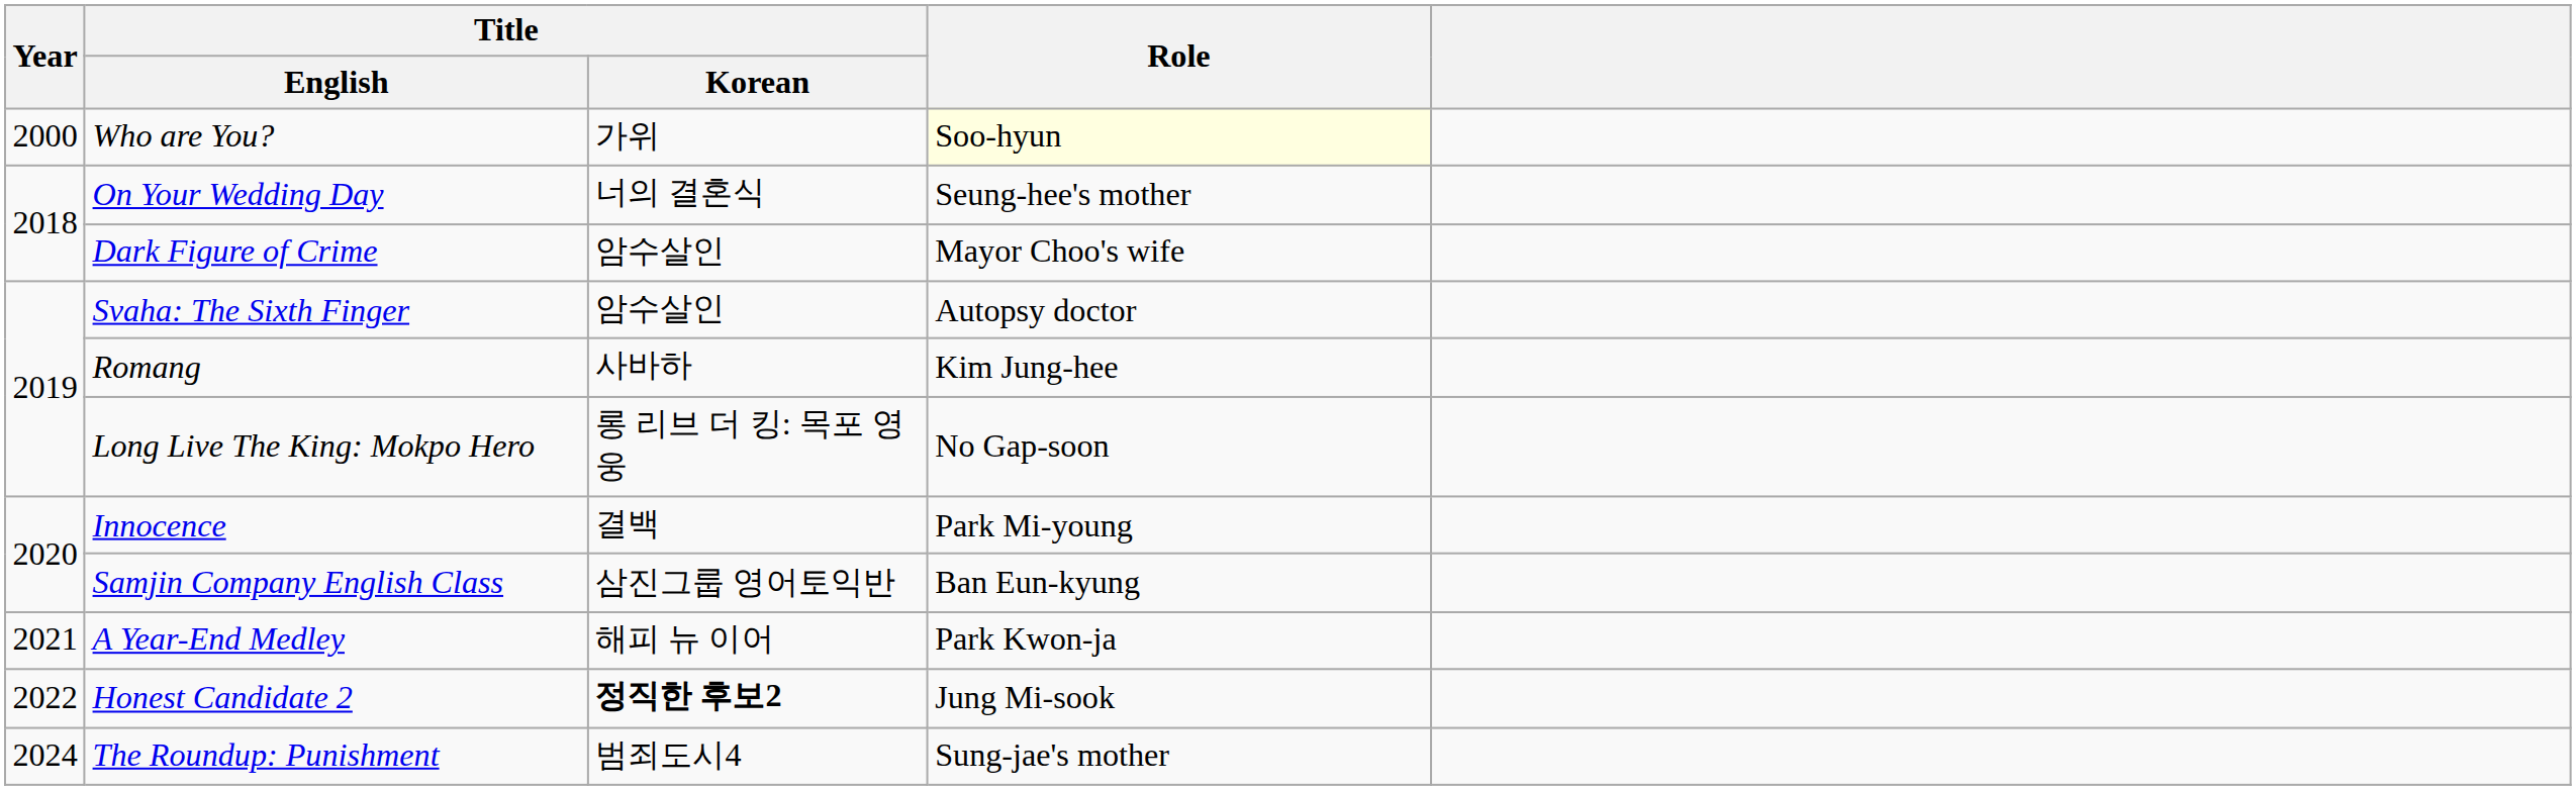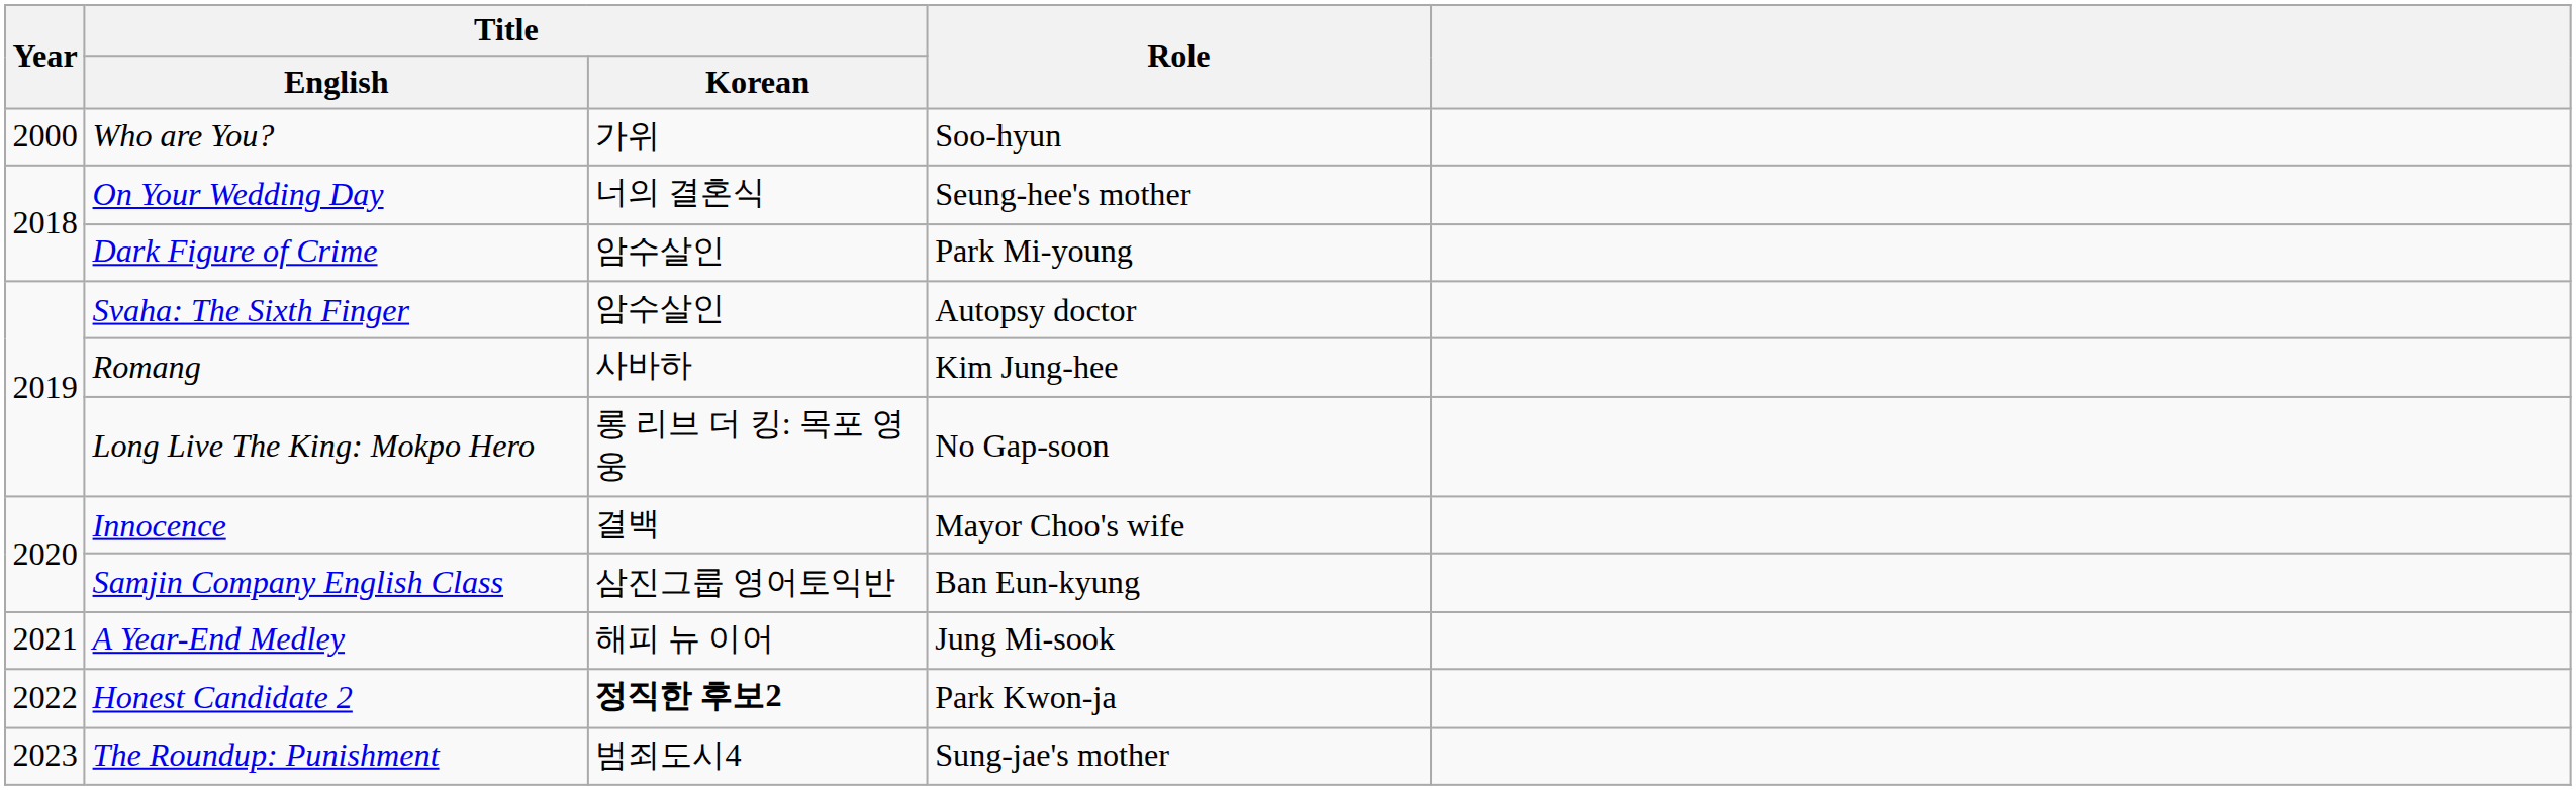 <table class="wikitable sortable" style="clear:none; font-size:100%; padding:0 auto; width:100%; margin:auto">
 <tr>
 <th rowspan="2" scope="col" style="width:2em;">Year</th>
 <th colspan="2" scope="col">Title</th>
 <th rowspan="2" scope="col" style="width:15em;">Role</th>
 <th rowspan="2" scope="col" class="unsortable"></th>
 </tr>
 <tr>
 <th style="width:15em;">English</th>
 <th style="width:10em;">Korean</th>
 </tr>
 <tr>
 <td>2000</td>
 <td><em>Who are You?</em></td>
 <td>가위</td>
-<td style="background: lightyellow;">Soo-hyun</td>
+<td>Soo-hyun</td>
 <td></td>
 </tr>
 <tr>
 <td rowspan="2">2018</td>
 <td><em><a href='#'>On Your Wedding Day</a></em></td>
 <td>너의 결혼식</td>
 <td>Seung-hee's mother</td>
 <td></td>
 </tr>
 <tr>
 <td><em><a href='#'>Dark Figure of Crime</a></em></td>
 <td>암수살인</td>
-<td>Mayor Choo's wife</td>
+<td>Park Mi-young</td>
 <td></td>
 </tr>
 <tr>
 <td rowspan="3">2019</td>
 <td><em><a href='#'>Svaha: The Sixth Finger</a></em></td>
 <td>암수살인</td>
 <td>Autopsy doctor</td>
 <td></td>
 </tr>
 <tr>
 <td><em>Romang</em></td>
 <td>사바하</td>
 <td>Kim Jung-hee</td>
 <td></td>
 </tr>
 <tr>
 <td><em>Long Live The King: Mokpo Hero</em></td>
 <td>롱 리브 더 킹: 목포 영웅</td>
 <td>No Gap-soon</td>
 <td></td>
 </tr>
 <tr>
 <td rowspan="2">2020</td>
 <td><em><a href='#'>Innocence</a></em></td>
 <td>결백</td>
-<td>Park Mi-young</td>
+<td>Mayor Choo's wife</td>
 <td></td>
 </tr>
 <tr>
 <td><em><a href='#'>Samjin Company English Class</a></em></td>
 <td>삼진그룹 영어토익반</td>
 <td>Ban Eun-kyung</td>
 <td></td>
 </tr>
 <tr>
 <td>2021</td>
 <td><em><a href='#'>A Year-End Medley</a></em></td>
 <td>해피 뉴 이어</td>
-<td>Park Kwon-ja</td>
+<td>Jung Mi-sook</td>
 <td></td>
 </tr>
 <tr>
 <td>2022</td>
 <td><em><a href='#'>Honest Candidate 2</a></em></td>
 <td><strong>정직한 후보2</strong></td>
-<td>Jung Mi-sook</td>
+<td>Park Kwon-ja</td>
 <td></td>
 </tr>
 <tr>
-<td>2024</td>
+<td>2023</td>
 <td><em><a href='#'>The Roundup: Punishment</a></em></td>
 <td>범죄도시4</td>
 <td>Sung-jae's mother</td>
 <td></td>
 </tr>
 </table>
